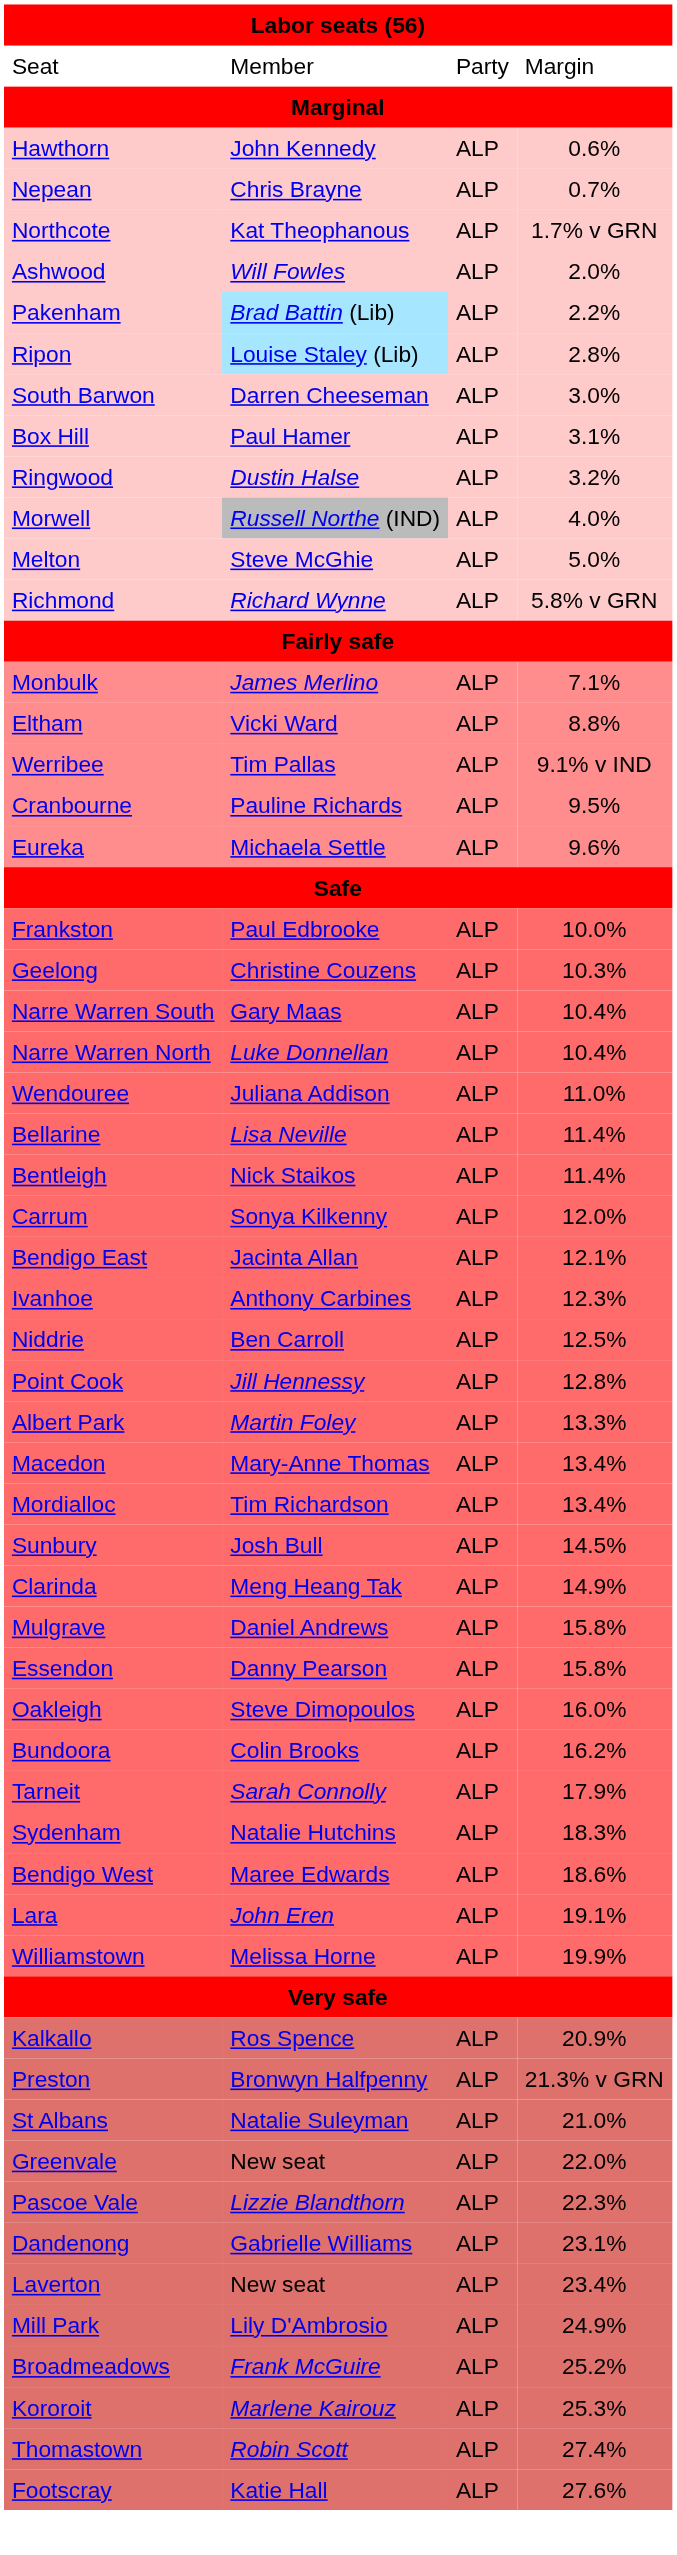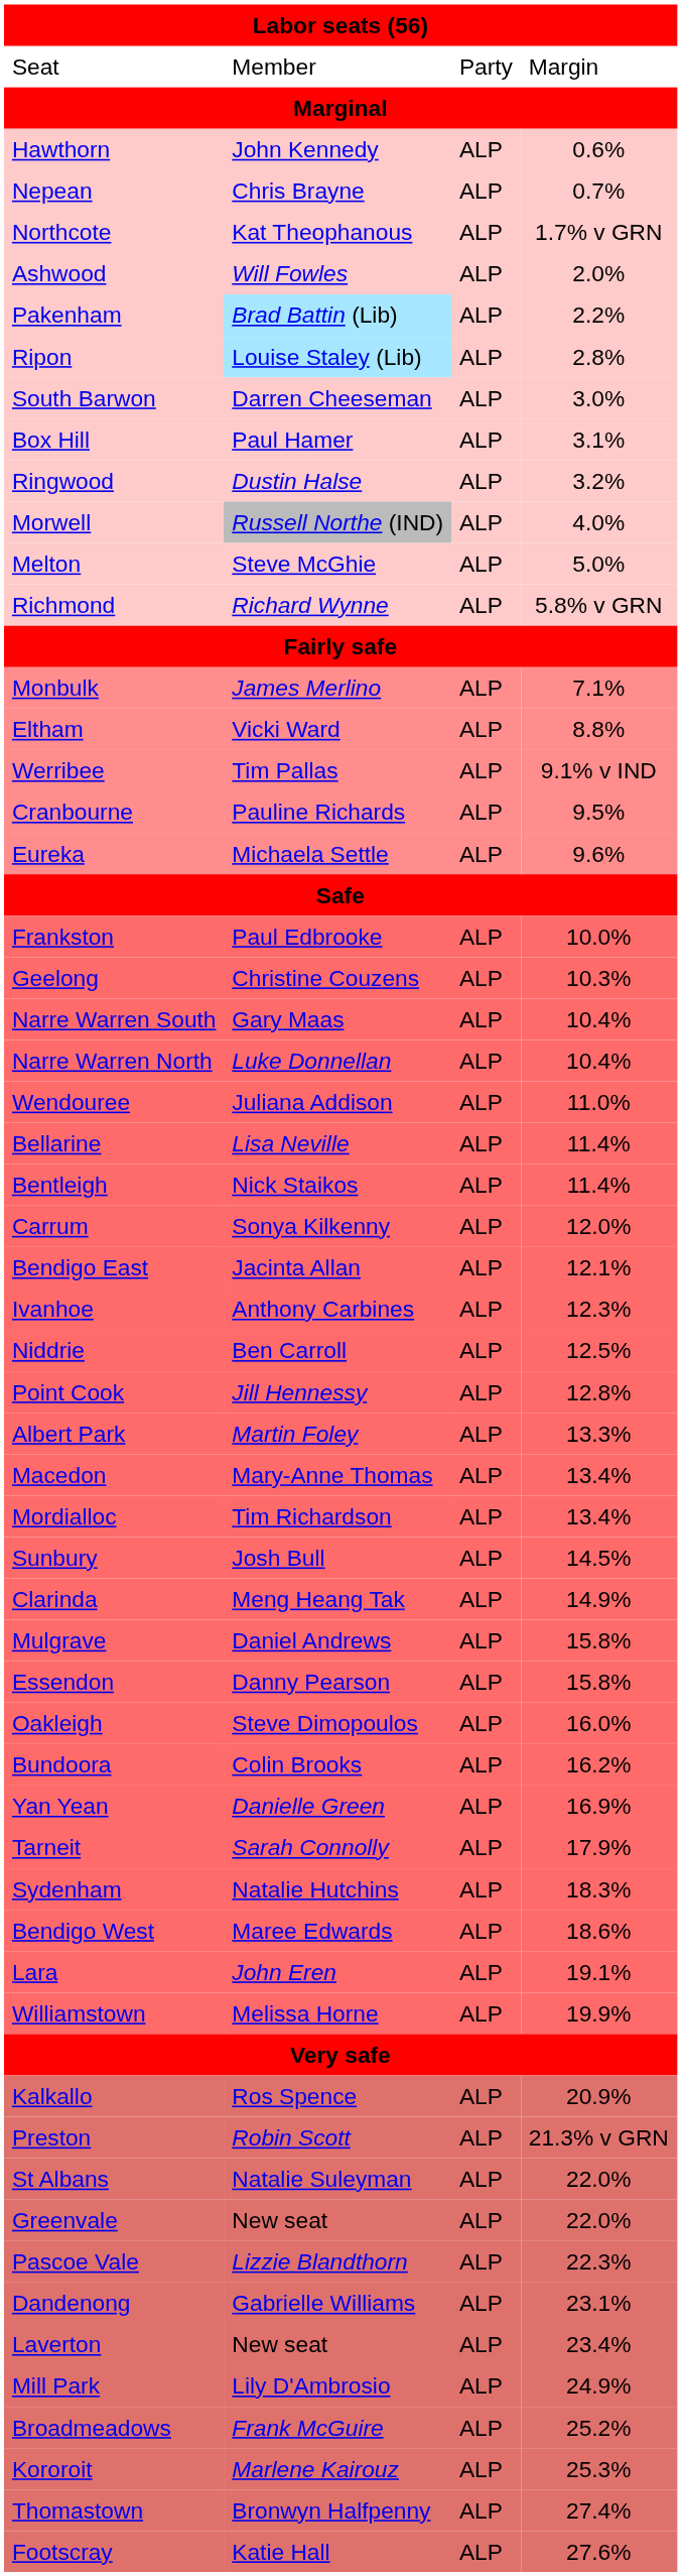 <table class="wiktable "toccolours" cellpadding="5" cellspacing="0" style="float:left; margin-right:.5em; margin-top:.4em; font-size:90%">
 <tr>
 <td colspan="4" style="text-align:center; background:red;"><span><strong>Labor seats (56)</strong></span></td>
 </tr>
 <tr>
 <td>Seat</td>
 <td>Member</td>
 <td>Party</td>
 <td>Margin</td>
 </tr>
 <tr>
 <td colspan="4" style="text-align:center; background:red;"><span><strong>Marginal</strong></span></td>
 </tr>
 <tr>
 <td style="text-align:left; background:#FFCACA;"><a href='#'>Hawthorn</a></td>
 <td style="text-align:left; background:#FFCACA;"><a href='#'>John Kennedy</a></td>
 <td style="text-align:left; background:#FFCACA;">ALP</td>
 <td style="text-align:center; background:#FFCACA;">0.6%</td>
 </tr>
 <tr>
 <td style="text-align:left; background:#FFCACA;"><a href='#'>Nepean</a></td>
 <td style="text-align:left; background:#FFCACA;"><a href='#'>Chris Brayne</a></td>
 <td style="text-align:left; background:#FFCACA;">ALP</td>
 <td style="text-align:center; background:#FFCACA;">0.7%</td>
 </tr>
 <tr>
 <td style="text-align:left; background:#FFCACA;"><a href='#'>Northcote</a></td>
 <td style="text-align:left; background:#FFCACA;"><a href='#'>Kat Theophanous</a></td>
 <td style="text-align:left; background:#FFCACA;">ALP</td>
 <td style="text-align:center; background:#FFCACA;">1.7% v GRN</td>
 </tr>
 <tr>
 <td style="text-align:left; background:#FFCACA;"><a href='#'>Ashwood</a></td>
 <td style="text-align:left; background:#FFCACA;"><em><a href='#'>Will Fowles</a></em></td>
 <td style="text-align:left; background:#FFCACA;">ALP</td>
 <td style="text-align:center; background:#FFCACA;">2.0%</td>
 </tr>
 <tr>
 <td style="text-align:left; background:#FFCACA;"><a href='#'>Pakenham</a></td>
 <td style="text-align:left; background:#A6E7FF;"><em><a href='#'>Brad Battin</a></em> (Lib)</td>
 <td style="text-align:left; background:#FFCACA;">ALP</td>
 <td style="text-align:center; background:#FFCACA;">2.2%</td>
 </tr>
 <tr>
 <td style="text-align:left; background:#FFCACA;"><a href='#'>Ripon</a></td>
 <td style="text-align:left; background:#A6E7FF;"><a href='#'>Louise Staley</a> (Lib)</td>
 <td style="text-align:left; background:#FFCACA;">ALP</td>
 <td style="text-align:center; background:#FFCACA;">2.8%</td>
 </tr>
 <tr>
 <td style="text-align:left; background:#FFCACA;"><a href='#'>South Barwon</a></td>
 <td style="text-align:left; background:#FFCACA;"><a href='#'>Darren Cheeseman</a></td>
 <td style="text-align:left; background:#FFCACA;">ALP</td>
 <td style="text-align:center; background:#FFCACA;">3.0%</td>
 </tr>
 <tr>
 <td style="text-align:left; background:#FFCACA;"><a href='#'>Box Hill</a></td>
 <td style="text-align:left; background:#FFCACA;"><a href='#'>Paul Hamer</a></td>
 <td style="text-align:left; background:#FFCACA;">ALP</td>
 <td style="text-align:center; background:#FFCACA;">3.1%</td>
 </tr>
 <tr>
 <td style="text-align:left; background:#FFCACA;"><a href='#'>Ringwood</a></td>
 <td style="text-align:left; background:#FFCACA;"><em><a href='#'>Dustin Halse</a></em></td>
 <td style="text-align:left; background:#FFCACA;">ALP</td>
 <td style="text-align:center; background:#FFCACA;">3.2%</td>
 </tr>
 <tr>
 <td style="text-align:left; background:#FFCACA;"><a href='#'>Morwell</a></td>
 <td style="text-align:left; background:#BBBBBB;"><em><a href='#'>Russell Northe</a></em> (IND)</td>
 <td style="text-align:left; background:#FFCACA;">ALP</td>
 <td style="text-align:center; background:#FFCACA;">4.0%</td>
 </tr>
 <tr>
 <td style="text-align:left; background:#FFCACA;"><a href='#'>Melton</a></td>
 <td style="text-align:left; background:#FFCACA;"><a href='#'>Steve McGhie</a></td>
 <td style="text-align:left; background:#FFCACA;">ALP</td>
 <td style="text-align:center; background:#FFCACA;">5.0%</td>
 </tr>
 <tr>
 <td style="text-align:left; background:#FFCACA;"><a href='#'>Richmond</a></td>
 <td style="text-align:left; background:#FFCACA;"><em><a href='#'>Richard Wynne</a></em></td>
 <td style="text-align:left; background:#FFCACA;">ALP</td>
 <td style="text-align:center; background:#FFCACA;">5.8% v GRN</td>
 </tr>
 <tr>
 <td colspan="4" style="text-align:center; background:red;"><span><strong>Fairly safe</strong></span></td>
 </tr>
 <tr>
 <td style="text-align:left; background:#FF8D8D;"><a href='#'>Monbulk</a></td>
 <td style="text-align:left; background:#FF8D8D;"><em><a href='#'>James Merlino</a></em></td>
 <td style="text-align:left; background:#FF8D8D;">ALP</td>
 <td style="text-align:center; background:#FF8D8D;">7.1%</td>
 </tr>
 <tr>
 <td style="text-align:left; background:#FF8D8D;"><a href='#'>Eltham</a></td>
 <td style="text-align:left; background:#FF8D8D;"><a href='#'>Vicki Ward</a></td>
 <td style="text-align:left; background:#FF8D8D;">ALP</td>
 <td style="text-align:center; background:#FF8D8D;">8.8%</td>
 </tr>
 <tr>
 <td style="text-align:left; background:#FF8D8D;"><a href='#'>Werribee</a></td>
 <td style="text-align:left; background:#FF8D8D;"><a href='#'>Tim Pallas</a></td>
 <td style="text-align:left; background:#FF8D8D;">ALP</td>
 <td style="text-align:center; background:#FF8D8D;">9.1% v IND</td>
 </tr>
 <tr>
 <td style="text-align:left; background:#FF8D8D;"><a href='#'>Cranbourne</a></td>
 <td style="text-align:left; background:#FF8D8D;"><a href='#'>Pauline Richards</a></td>
 <td style="text-align:left; background:#FF8D8D;">ALP</td>
 <td style="text-align:center; background:#FF8D8D;">9.5%</td>
 </tr>
 <tr>
 <td style="text-align:left; background:#FF8D8D;"><a href='#'>Eureka</a></td>
 <td style="text-align:left; background:#FF8D8D;"><a href='#'>Michaela Settle</a></td>
 <td style="text-align:left; background:#FF8D8D;">ALP</td>
 <td style="text-align:center; background:#FF8D8D;">9.6%</td>
 </tr>
 <tr>
 <td colspan="4" style="text-align:center; background:red;"><span><strong>Safe</strong></span></td>
 </tr>
 <tr>
 <td style="text-align:left; background:#FF6B6B;"><a href='#'>Frankston</a></td>
 <td style="text-align:left; background:#FF6B6B;"><a href='#'>Paul Edbrooke</a></td>
 <td style="text-align:left; background:#FF6B6B;">ALP</td>
 <td style="text-align:center; background:#FF6B6B;">10.0%</td>
 </tr>
 <tr>
 <td style="text-align:left; background:#FF6B6B;"><a href='#'>Geelong</a></td>
 <td style="text-align:left; background:#FF6B6B;"><a href='#'>Christine Couzens</a></td>
 <td style="text-align:left; background:#FF6B6B;">ALP</td>
 <td style="text-align:center; background:#FF6B6B;">10.3%</td>
 </tr>
 <tr>
 <td style="text-align:left; background:#FF6B6B;"><a href='#'>Narre Warren South</a></td>
 <td style="text-align:left; background:#FF6B6B;"><a href='#'>Gary Maas</a></td>
 <td style="text-align:left; background:#FF6B6B;">ALP</td>
 <td style="text-align:center; background:#FF6B6B;">10.4%</td>
 </tr>
 <tr>
 <td style="text-align:left; background:#FF6B6B;"><a href='#'>Narre Warren North</a></td>
 <td style="text-align:left; background:#FF6B6B;"><em><a href='#'>Luke Donnellan</a></em></td>
 <td style="text-align:left; background:#FF6B6B;">ALP</td>
 <td style="text-align:center; background:#FF6B6B;">10.4%</td>
 </tr>
 <tr>
 <td style="text-align:left; background:#FF6B6B;"><a href='#'>Wendouree</a></td>
 <td style="text-align:left; background:#FF6B6B;"><a href='#'>Juliana Addison</a></td>
 <td style="text-align:left; background:#FF6B6B;">ALP</td>
 <td style="text-align:center; background:#FF6B6B;">11.0%</td>
 </tr>
 <tr>
 <td style="text-align:left; background:#FF6B6B;"><a href='#'>Bellarine</a></td>
 <td style="text-align:left; background:#FF6B6B;"><em><a href='#'>Lisa Neville</a></em></td>
 <td style="text-align:left; background:#FF6B6B;">ALP</td>
 <td style="text-align:center; background:#FF6B6B;">11.4%</td>
 </tr>
 <tr>
 <td style="text-align:left; background:#FF6B6B;"><a href='#'>Bentleigh</a></td>
 <td style="text-align:left; background:#FF6B6B;"><a href='#'>Nick Staikos</a></td>
 <td style="text-align:left; background:#FF6B6B;">ALP</td>
 <td style="text-align:center; background:#FF6B6B;">11.4%</td>
 </tr>
 <tr>
 <td style="text-align:left; background:#FF6B6B;"><a href='#'>Carrum</a></td>
 <td style="text-align:left; background:#FF6B6B;"><a href='#'>Sonya Kilkenny</a></td>
 <td style="text-align:left; background:#FF6B6B;">ALP</td>
 <td style="text-align:center; background:#FF6B6B;">12.0%</td>
 </tr>
 <tr>
 <td style="text-align:left; background:#FF6B6B;"><a href='#'>Bendigo East</a></td>
 <td style="text-align:left; background:#FF6B6B;"><a href='#'>Jacinta Allan</a></td>
 <td style="text-align:left; background:#FF6B6B;">ALP</td>
 <td style="text-align:center; background:#FF6B6B;">12.1%</td>
 </tr>
 <tr>
 <td style="text-align:left; background:#FF6B6B;"><a href='#'>Ivanhoe</a></td>
 <td style="text-align:left; background:#FF6B6B;"><a href='#'>Anthony Carbines</a></td>
 <td style="text-align:left; background:#FF6B6B;">ALP</td>
 <td style="text-align:center; background:#FF6B6B;">12.3%</td>
 </tr>
 <tr>
 <td style="text-align:left; background:#FF6B6B;"><a href='#'>Niddrie</a></td>
 <td style="text-align:left; background:#FF6B6B;"><a href='#'>Ben Carroll</a></td>
 <td style="text-align:left; background:#FF6B6B;">ALP</td>
 <td style="text-align:center; background:#FF6B6B;">12.5%</td>
 </tr>
 <tr>
 <td style="text-align:left; background:#FF6B6B;"><a href='#'>Point Cook</a></td>
 <td style="text-align:left; background:#FF6B6B;"><em><a href='#'>Jill Hennessy</a></em></td>
 <td style="text-align:left; background:#FF6B6B;">ALP</td>
 <td style="text-align:center; background:#FF6B6B;">12.8%</td>
 </tr>
 <tr>
 <td style="text-align:left; background:#FF6B6B;"><a href='#'>Albert Park</a></td>
 <td style="text-align:left; background:#FF6B6B;"><em><a href='#'>Martin Foley</a></em></td>
 <td style="text-align:left; background:#FF6B6B;">ALP</td>
 <td style="text-align:center; background:#FF6B6B;">13.3%</td>
 </tr>
 <tr>
 <td style="text-align:left; background:#FF6B6B;"><a href='#'>Macedon</a></td>
 <td style="text-align:left; background:#FF6B6B;"><a href='#'>Mary-Anne Thomas</a></td>
 <td style="text-align:left; background:#FF6B6B;">ALP</td>
 <td style="text-align:center; background:#FF6B6B;">13.4%</td>
 </tr>
 <tr>
 <td style="text-align:left; background:#FF6B6B;"><a href='#'>Mordialloc</a></td>
 <td style="text-align:left; background:#FF6B6B;"><a href='#'>Tim Richardson</a></td>
 <td style="text-align:left; background:#FF6B6B;">ALP</td>
 <td style="text-align:center; background:#FF6B6B;">13.4%</td>
 </tr>
 <tr>
 <td style="text-align:left; background:#FF6B6B;"><a href='#'>Sunbury</a></td>
 <td style="text-align:left; background:#FF6B6B;"><a href='#'>Josh Bull</a></td>
 <td style="text-align:left; background:#FF6B6B;">ALP</td>
 <td style="text-align:center; background:#FF6B6B;">14.5%</td>
 </tr>
 <tr>
 <td style="text-align:left; background:#FF6B6B;"><a href='#'>Clarinda</a></td>
 <td style="text-align:left; background:#FF6B6B;"><a href='#'>Meng Heang Tak</a></td>
 <td style="text-align:left; background:#FF6B6B;">ALP</td>
 <td style="text-align:center; background:#FF6B6B;">14.9%</td>
 </tr>
 <tr>
 <td style="text-align:left; background:#FF6B6B;"><a href='#'>Mulgrave</a></td>
 <td style="text-align:left; background:#FF6B6B;"><a href='#'>Daniel Andrews</a></td>
 <td style="text-align:left; background:#FF6B6B;">ALP</td>
 <td style="text-align:center; background:#FF6B6B;">15.8%</td>
 </tr>
 <tr>
 <td style="text-align:left; background:#FF6B6B;"><a href='#'>Essendon</a></td>
 <td style="text-align:left; background:#FF6B6B;"><a href='#'>Danny Pearson</a></td>
 <td style="text-align:left; background:#FF6B6B;">ALP</td>
 <td style="text-align:center; background:#FF6B6B;">15.8%</td>
 </tr>
 <tr>
 <td style="text-align:left; background:#FF6B6B;"><a href='#'>Oakleigh</a></td>
 <td style="text-align:left; background:#FF6B6B;"><a href='#'>Steve Dimopoulos</a></td>
 <td style="text-align:left; background:#FF6B6B;">ALP</td>
 <td style="text-align:center; background:#FF6B6B;">16.0%</td>
 </tr>
 <tr>
 <td style="text-align:left; background:#FF6B6B;"><a href='#'>Bundoora</a></td>
 <td style="text-align:left; background:#FF6B6B;"><a href='#'>Colin Brooks</a></td>
 <td style="text-align:left; background:#FF6B6B;">ALP</td>
 <td style="text-align:center; background:#FF6B6B;">16.2%</td>
 </tr>
 <tr>
+<td style="text-align:left; background:#FF6B6B;"><a href='#'>Yan Yean</a></td>
+<td style="text-align:left; background:#FF6B6B;"><em><a href='#'>Danielle Green</a></em></td>
+<td style="text-align:left; background:#FF6B6B;">ALP</td>
+<td style="text-align:center; background:#FF6B6B;">16.9%</td>
+</tr>
+<tr>
 <td style="text-align:left; background:#FF6B6B;"><a href='#'>Tarneit</a></td>
 <td style="text-align:left; background:#FF6B6B;"><em><a href='#'>Sarah Connolly</a></em></td>
 <td style="text-align:left; background:#FF6B6B;">ALP</td>
 <td style="text-align:center; background:#FF6B6B;">17.9%</td>
 </tr>
 <tr>
 <td style="text-align:left; background:#FF6B6B;"><a href='#'>Sydenham</a></td>
 <td style="text-align:left; background:#FF6B6B;"><a href='#'>Natalie Hutchins</a></td>
 <td style="text-align:left; background:#FF6B6B;">ALP</td>
 <td style="text-align:center; background:#FF6B6B;">18.3%</td>
 </tr>
 <tr>
 <td style="text-align:left; background:#FF6B6B;"><a href='#'>Bendigo West</a></td>
 <td style="text-align:left; background:#FF6B6B;"><a href='#'>Maree Edwards</a></td>
 <td style="text-align:left; background:#FF6B6B;">ALP</td>
 <td style="text-align:center; background:#FF6B6B;">18.6%</td>
 </tr>
 <tr>
 <td style="text-align:left; background:#FF6B6B;"><a href='#'>Lara</a></td>
 <td style="text-align:left; background:#FF6B6B;"><em><a href='#'>John Eren</a></em></td>
 <td style="text-align:left; background:#FF6B6B;">ALP</td>
 <td style="text-align:center; background:#FF6B6B;">19.1%</td>
 </tr>
 <tr>
 <td style="text-align:left; background:#FF6B6B;"><a href='#'>Williamstown</a></td>
 <td style="text-align:left; background:#FF6B6B;"><a href='#'>Melissa Horne</a></td>
 <td style="text-align:left; background:#FF6B6B;">ALP</td>
 <td style="text-align:center; background:#FF6B6B;">19.9%</td>
 </tr>
 <tr>
 <td colspan="4" style="text-align:center; background:red;"><span><strong>Very safe</strong></span></td>
 </tr>
 <tr>
 <td style="text-align:left; background:#DF716D;"><a href='#'>Kalkallo</a></td>
 <td style="text-align:left; background:#DF716D;"><a href='#'>Ros Spence</a></td>
 <td style="text-align:left; background:#DF716D;">ALP</td>
 <td style="text-align:center; background:#DF716D;">20.9%</td>
 </tr>
 <tr>
 <td style="text-align:left; background:#DF716D;"><a href='#'>Preston</a></td>
-<td style="text-align:left; background:#DF716D;"><a href='#'>Bronwyn Halfpenny</a></td>
+<td style="text-align:left; background:#DF716D;"><em><a href='#'>Robin Scott</a></em></td>
 <td style="text-align:left; background:#DF716D;">ALP</td>
 <td style="text-align:center; background:#DF716D;">21.3% v GRN</td>
 </tr>
 <tr>
 <td style="text-align:left; background:#DF716D;"><a href='#'>St Albans</a></td>
 <td style="text-align:left; background:#DF716D;"><a href='#'>Natalie Suleyman</a></td>
 <td style="text-align:left; background:#DF716D;">ALP</td>
-<td style="text-align:center; background:#DF716D;">21.0%</td>
+<td style="text-align:center; background:#DF716D;">22.0%</td>
 </tr>
 <tr>
 <td style="text-align:left; background:#DF716D;"><a href='#'>Greenvale</a></td>
 <td style="text-align:left; background:#DF716D;">New seat</td>
 <td style="text-align:left; background:#DF716D;">ALP</td>
 <td style="text-align:center; background:#DF716D;">22.0%</td>
 </tr>
 <tr>
 <td style="text-align:left; background:#DF716D;"><a href='#'>Pascoe Vale</a></td>
 <td style="text-align:left; background:#DF716D;"><em><a href='#'>Lizzie Blandthorn</a></em></td>
 <td style="text-align:left; background:#DF716D;">ALP</td>
 <td style="text-align:center; background:#DF716D;">22.3%</td>
 </tr>
 <tr>
 <td style="text-align:left; background:#DF716D;"><a href='#'>Dandenong</a></td>
 <td style="text-align:left; background:#DF716D;"><a href='#'>Gabrielle Williams</a></td>
 <td style="text-align:left; background:#DF716D;">ALP</td>
 <td style="text-align:center; background:#DF716D;">23.1%</td>
 </tr>
 <tr>
 <td style="text-align:left; background:#DF716D;"><a href='#'>Laverton</a></td>
 <td style="text-align:left; background:#DF716D;">New seat</td>
 <td style="text-align:left; background:#DF716D;">ALP</td>
 <td style="text-align:center; background:#DF716D;">23.4%</td>
 </tr>
 <tr>
 <td style="text-align:left; background:#DF716D;"><a href='#'>Mill Park</a></td>
 <td style="text-align:left; background:#DF716D;"><a href='#'>Lily D'Ambrosio</a></td>
 <td style="text-align:left; background:#DF716D;">ALP</td>
 <td style="text-align:center; background:#DF716D;">24.9%</td>
 </tr>
 <tr>
 <td style="text-align:left; background:#DF716D;"><a href='#'>Broadmeadows</a></td>
 <td style="text-align:left; background:#DF716D;"><em><a href='#'>Frank McGuire</a></em></td>
 <td style="text-align:left; background:#DF716D;">ALP</td>
 <td style="text-align:center; background:#DF716D;">25.2%</td>
 </tr>
 <tr>
 <td style="text-align:left; background:#DF716D;"><a href='#'>Kororoit</a></td>
 <td style="text-align:left; background:#DF716D;"><em><a href='#'>Marlene Kairouz</a></em></td>
 <td style="text-align:left; background:#DF716D;">ALP</td>
 <td style="text-align:center; background:#DF716D;">25.3%</td>
 </tr>
 <tr>
 <td style="text-align:left; background:#DF716D;"><a href='#'>Thomastown</a></td>
-<td style="text-align:left; background:#DF716D;"><em><a href='#'>Robin Scott</a></em></td>
+<td style="text-align:left; background:#DF716D;"><a href='#'>Bronwyn Halfpenny</a></td>
 <td style="text-align:left; background:#DF716D;">ALP</td>
 <td style="text-align:center; background:#DF716D;">27.4%</td>
 </tr>
 <tr>
 <td style="text-align:left; background:#DF716D;"><a href='#'>Footscray</a></td>
 <td style="text-align:left; background:#DF716D;"><a href='#'>Katie Hall</a></td>
 <td style="text-align:left; background:#DF716D;">ALP</td>
 <td style="text-align:center; background:#DF716D;">27.6%</td>
 </tr>
 </table>
